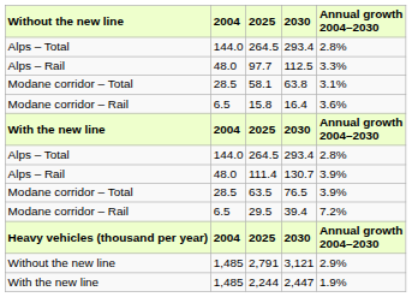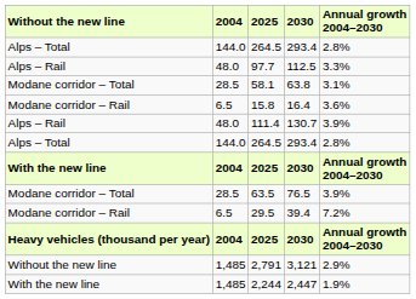 <table class="wikitable">
 <tr style="background:#EEFFCC;font-weight:bold;">
 <td>Without the new line</td>
 <td>2004</td>
 <td>2025</td>
 <td>2030</td>
 <td>Annual growth<br> 2004–2030</td>
 </tr>
 <tr>
 <td>Alps – Total</td>
 <td>144.0</td>
 <td>264.5</td>
 <td>293.4</td>
 <td>2.8%</td>
 </tr>
 <tr>
 <td>Alps – Rail</td>
 <td>48.0</td>
 <td>97.7</td>
 <td>112.5</td>
 <td>3.3%</td>
 </tr>
 <tr>
 <td>Modane corridor – Total</td>
 <td>28.5</td>
 <td>58.1</td>
 <td>63.8</td>
 <td>3.1%</td>
 </tr>
 <tr>
 <td>Modane corridor – Rail</td>
 <td>6.5</td>
 <td>15.8</td>
 <td>16.4</td>
 <td>3.6%</td>
 </tr>
-<tr style="background:#EEFFCC;font-weight:bold;">
-<td>With the new line</td>
-<td>2004</td>
-<td>2025</td>
-<td>2030</td>
-<td>Annual growth<br> 2004–2030</td>
+<tr>
+<td>Alps – Rail</td>
+<td>48.0</td>
+<td>111.4</td>
+<td>130.7</td>
+<td>3.9%</td>
 </tr>
 <tr>
 <td>Alps – Total</td>
 <td>144.0</td>
 <td>264.5</td>
 <td>293.4</td>
 <td>2.8%</td>
 </tr>
-<tr>
-<td>Alps – Rail</td>
-<td>48.0</td>
-<td>111.4</td>
-<td>130.7</td>
-<td>3.9%</td>
+<tr style="background:#EEFFCC;font-weight:bold;">
+<td>With the new line</td>
+<td>2004</td>
+<td>2025</td>
+<td>2030</td>
+<td>Annual growth<br> 2004–2030</td>
 </tr>
 <tr>
 <td>Modane corridor – Total</td>
 <td>28.5</td>
 <td>63.5</td>
 <td>76.5</td>
 <td>3.9%</td>
 </tr>
 <tr>
 <td>Modane corridor – Rail</td>
 <td>6.5</td>
 <td>29.5</td>
 <td>39.4</td>
 <td>7.2%</td>
 </tr>
 <tr style="background:#EEFFCC;font-weight:bold;">
 <td>Heavy vehicles (thousand per year)</td>
 <td>2004</td>
 <td>2025</td>
 <td>2030</td>
 <td>Annual growth<br> 2004–2030</td>
 </tr>
 <tr>
 <td>Without the new line</td>
 <td>1,485</td>
 <td>2,791</td>
 <td>3,121</td>
 <td>2.9%</td>
 </tr>
 <tr>
 <td>With the new line</td>
 <td>1,485</td>
 <td>2,244</td>
 <td>2,447</td>
 <td>1.9%</td>
 </tr>
 </table>
